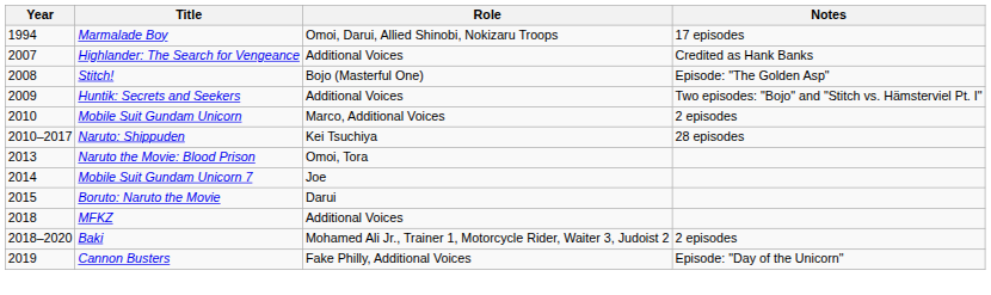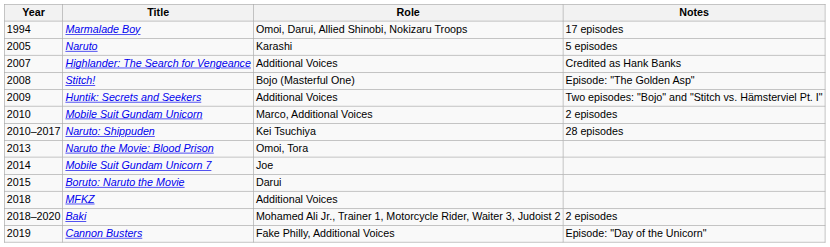 <table class="wikitable sortable">
 <tr>
 <th>Year</th>
 <th>Title</th>
 <th>Role</th>
 <th>Notes</th>
 </tr>
 <tr>
 <td>1994</td>
 <td><em><a href='#'>Marmalade Boy</a></em></td>
 <td>Omoi, Darui, Allied Shinobi, Nokizaru Troops</td>
 <td>17 episodes</td>
+</tr>
+<tr>
+<td>2005</td>
+<td><em><a href='#'>Naruto</a></em></td>
+<td>Karashi</td>
+<td>5 episodes</td>
 </tr>
 <tr>
 <td>2007</td>
 <td><em><a href='#'>Highlander: The Search for Vengeance</a></em></td>
 <td>Additional Voices</td>
 <td>Credited as Hank Banks</td>
 </tr>
 <tr>
 <td>2008</td>
 <td><em><a href='#'>Stitch!</a></em></td>
 <td>Bojo (Masterful One)</td>
 <td>Episode: "The Golden Asp"</td>
 </tr>
 <tr>
 <td>2009</td>
 <td><em><a href='#'>Huntik: Secrets and Seekers</a></em></td>
 <td>Additional Voices</td>
 <td>Two episodes: "Bojo" and "Stitch vs. Hämsterviel Pt. I"</td>
 </tr>
 <tr>
 <td>2010</td>
 <td><em><a href='#'>Mobile Suit Gundam Unicorn</a></em></td>
 <td>Marco, Additional Voices</td>
 <td>2 episodes</td>
 </tr>
 <tr>
 <td>2010–2017</td>
 <td><em><a href='#'>Naruto: Shippuden</a></em></td>
 <td>Kei Tsuchiya</td>
 <td>28 episodes</td>
 </tr>
 <tr>
 <td>2013</td>
 <td><em><a href='#'>Naruto the Movie: Blood Prison</a></em></td>
 <td>Omoi, Tora</td>
 <td></td>
 </tr>
 <tr>
 <td>2014</td>
 <td><em><a href='#'>Mobile Suit Gundam Unicorn 7</a></em></td>
 <td>Joe</td>
 <td></td>
 </tr>
 <tr>
 <td>2015</td>
 <td><em><a href='#'>Boruto: Naruto the Movie</a></em></td>
 <td>Darui</td>
 <td></td>
 </tr>
 <tr>
 <td>2018</td>
 <td><em><a href='#'>MFKZ</a></em></td>
 <td>Additional Voices</td>
 <td></td>
 </tr>
 <tr>
 <td>2018–2020</td>
 <td><em><a href='#'>Baki</a></em></td>
 <td>Mohamed Ali Jr., Trainer 1, Motorcycle Rider, Waiter 3, Judoist 2</td>
 <td>2 episodes</td>
 </tr>
 <tr>
 <td>2019</td>
 <td><em><a href='#'>Cannon Busters</a></em></td>
 <td>Fake Philly, Additional Voices</td>
 <td>Episode: "Day of the Unicorn"</td>
 </tr>
 </table>
